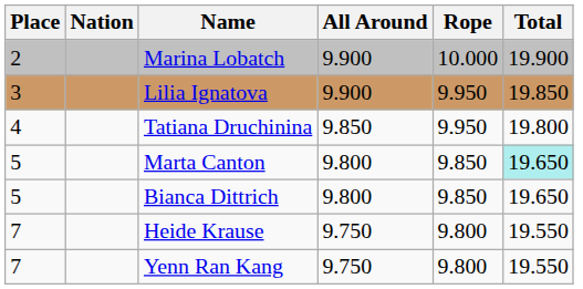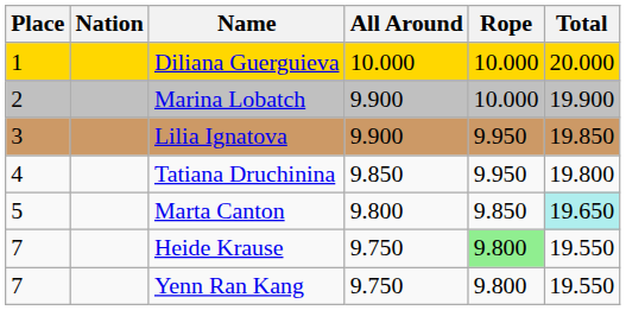 <table class="wikitable">
 <tr>
 <th>Place</th>
 <th>Nation</th>
 <th>Name</th>
 <th>All Around</th>
 <th>Rope</th>
 <th>Total</th>
+</tr>
+<tr bgcolor=gold>
+<td>1</td>
+<td></td>
+<td><a href='#'>Diliana Guerguieva</a></td>
+<td>10.000</td>
+<td>10.000</td>
+<td>20.000</td>
 </tr>
 <tr bgcolor=silver>
 <td>2</td>
 <td></td>
 <td><a href='#'>Marina Lobatch</a></td>
 <td>9.900</td>
 <td>10.000</td>
 <td>19.900</td>
 </tr>
 <tr bgcolor=cc9966>
 <td>3</td>
 <td></td>
 <td><a href='#'>Lilia Ignatova</a></td>
 <td>9.900</td>
 <td>9.950</td>
 <td>19.850</td>
 </tr>
 <tr>
 <td>4</td>
 <td></td>
 <td><a href='#'>Tatiana Druchinina</a></td>
 <td>9.850</td>
 <td>9.950</td>
 <td>19.800</td>
 </tr>
 <tr>
 <td>5</td>
 <td></td>
 <td><a href='#'>Marta Canton</a></td>
 <td>9.800</td>
 <td>9.850</td>
 <td style="background: paleturquoise;">19.650</td>
 </tr>
 <tr>
-<td>5</td>
-<td></td>
-<td><a href='#'>Bianca Dittrich</a></td>
-<td>9.800</td>
-<td>9.850</td>
-<td>19.650</td>
-</tr>
-<tr>
 <td>7</td>
 <td></td>
 <td><a href='#'>Heide Krause</a></td>
 <td>9.750</td>
-<td>9.800</td>
+<td style="background: lightgreen;">9.800</td>
 <td>19.550</td>
 </tr>
 <tr>
 <td>7</td>
 <td></td>
 <td><a href='#'>Yenn Ran Kang</a></td>
 <td>9.750</td>
 <td>9.800</td>
 <td>19.550</td>
 </tr>
 </table>
